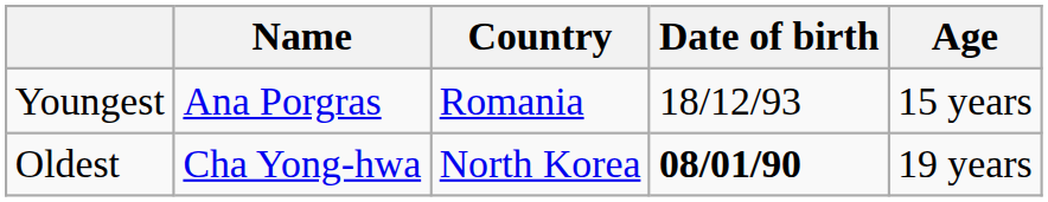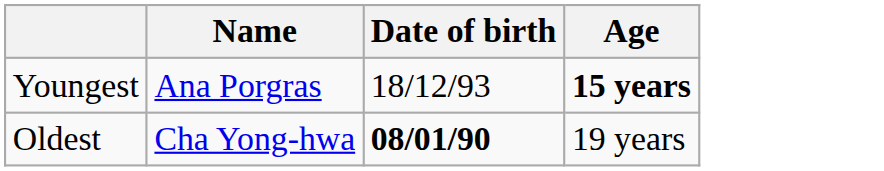 <table class="wikitable">
 <tr>
 <th></th>
 <th>Name</th>
-<th>Country</th>
 <th>Date of birth</th>
 <th>Age</th>
 </tr>
 <tr>
 <td>Youngest</td>
 <td><a href='#'>Ana Porgras</a></td>
-<td><a href='#'>Romania</a> </td>
 <td>18/12/93</td>
-<td>15 years</td>
+<td><strong>15 years</strong></td>
 </tr>
 <tr>
 <td>Oldest</td>
 <td><a href='#'>Cha Yong-hwa</a></td>
-<td><a href='#'>North Korea</a> </td>
 <td><strong>08/01/90</strong></td>
 <td>19 years</td>
 </tr>
 </table>
